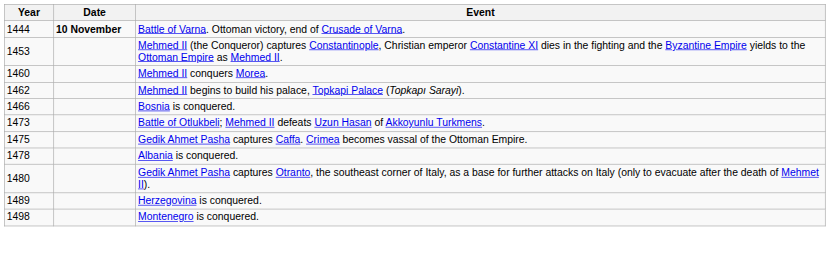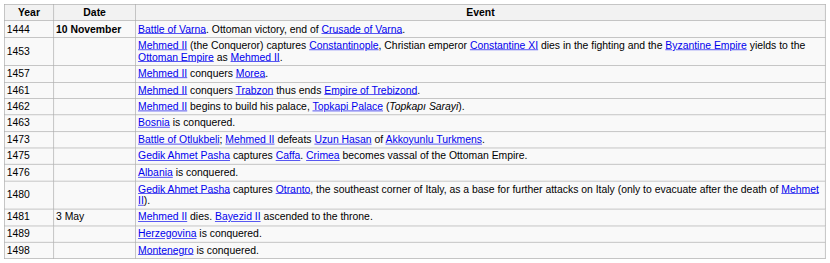 <table class="wikitable" width="100%">
 <tr>
 <th style="width:6%">Year</th>
 <th style="width:10%">Date</th>
 <th>Event</th>
 </tr>
 <tr>
 <td>1444</td>
 <td><strong>10 November</strong></td>
 <td><a href='#'>Battle of Varna</a>. Ottoman victory, end of <a href='#'>Crusade of Varna</a>.</td>
 </tr>
 <tr>
 <td>1453</td>
 <td></td>
 <td><a href='#'>Mehmed II</a> (the Conqueror) captures <a href='#'>Constantinople</a>, Christian emperor <a href='#'>Constantine XI</a> dies in the fighting and the <a href='#'>Byzantine Empire</a> yields to the <a href='#'>Ottoman Empire</a> as <a href='#'>Mehmed II</a>.</td>
 </tr>
 <tr>
-<td>1460</td>
+<td>1457</td>
 <td></td>
 <td><a href='#'>Mehmed II</a> conquers <a href='#'>Morea</a>.</td>
+</tr>
+<tr>
+<td>1461</td>
+<td></td>
+<td><a href='#'>Mehmed II</a> conquers <a href='#'>Trabzon</a> thus ends <a href='#'>Empire of Trebizond</a>.</td>
 </tr>
 <tr>
 <td>1462</td>
 <td></td>
 <td><a href='#'>Mehmed II</a> begins to build his palace, <a href='#'>Topkapi Palace</a> (<em>Topkapı Sarayi</em>).</td>
 </tr>
 <tr>
-<td>1466</td>
+<td>1463</td>
 <td></td>
 <td><a href='#'>Bosnia</a> is conquered.</td>
 </tr>
 <tr>
 <td>1473</td>
 <td></td>
 <td><a href='#'>Battle of Otlukbeli</a>; <a href='#'>Mehmed II</a> defeats <a href='#'>Uzun Hasan</a> of <a href='#'>Akkoyunlu Turkmens</a>.</td>
 </tr>
 <tr>
 <td>1475</td>
 <td></td>
 <td><a href='#'>Gedik Ahmet Pasha</a> captures <a href='#'>Caffa</a>. <a href='#'>Crimea</a> becomes vassal of the Ottoman Empire.</td>
 </tr>
 <tr>
-<td>1478</td>
+<td>1476</td>
 <td></td>
 <td><a href='#'>Albania</a> is conquered.</td>
 </tr>
 <tr>
 <td>1480</td>
 <td></td>
 <td><a href='#'>Gedik Ahmet Pasha</a> captures <a href='#'>Otranto</a>, the southeast corner of Italy, as a base for further attacks on Italy (only to evacuate after the death of <a href='#'>Mehmet II</a>).</td>
+</tr>
+<tr>
+<td>1481</td>
+<td>3 May</td>
+<td><a href='#'>Mehmed II</a> dies. <a href='#'>Bayezid II</a> ascended to the throne.</td>
 </tr>
 <tr>
 <td>1489</td>
 <td></td>
 <td><a href='#'>Herzegovina</a> is conquered.</td>
 </tr>
 <tr>
 <td>1498</td>
 <td></td>
 <td><a href='#'>Montenegro</a> is conquered.</td>
 </tr>
 </table>
